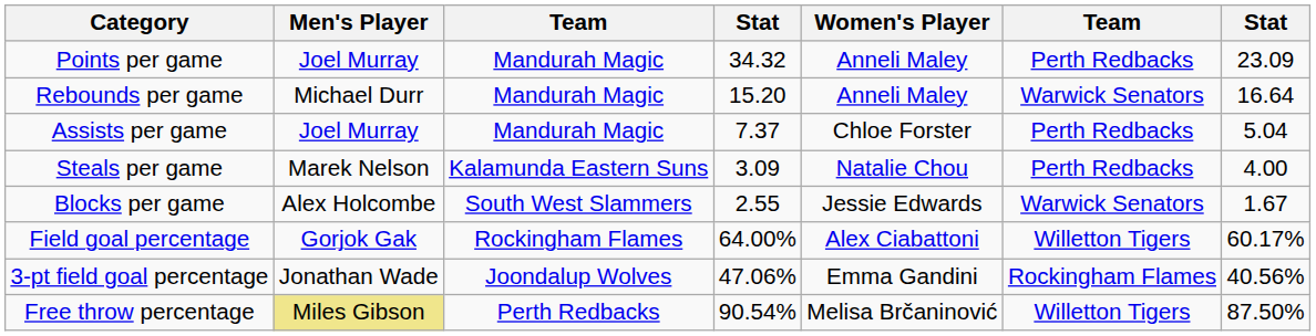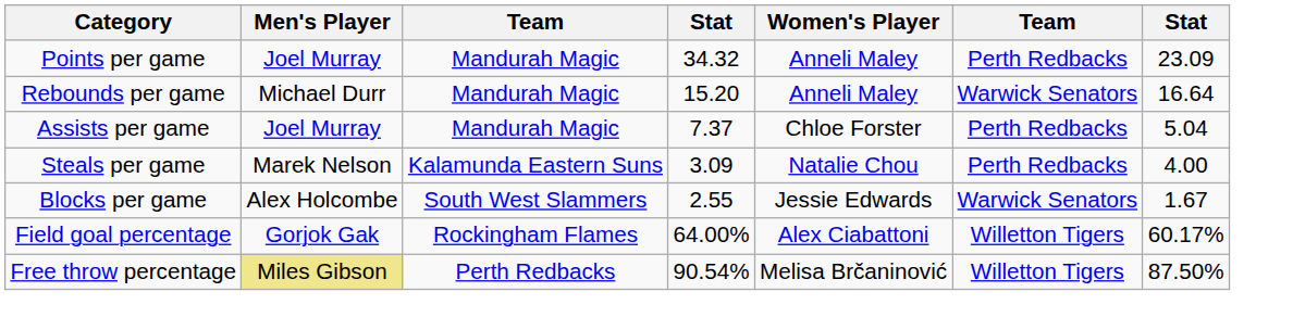 <table class="wikitable" style="text-align:center">
 <tr>
 <th>Category</th>
 <th>Men's Player</th>
 <th>Team</th>
 <th>Stat</th>
 <th>Women's Player</th>
 <th>Team</th>
 <th>Stat</th>
 </tr>
 <tr>
 <td><a href='#'>Points</a> per game</td>
 <td><a href='#'>Joel Murray</a></td>
 <td><a href='#'>Mandurah Magic</a></td>
 <td>34.32</td>
 <td><a href='#'>Anneli Maley</a></td>
 <td><a href='#'>Perth Redbacks</a></td>
 <td>23.09</td>
 </tr>
 <tr>
 <td><a href='#'>Rebounds</a> per game</td>
 <td>Michael Durr</td>
 <td><a href='#'>Mandurah Magic</a></td>
 <td>15.20</td>
 <td><a href='#'>Anneli Maley</a></td>
 <td><a href='#'>Warwick Senators</a></td>
 <td>16.64</td>
 </tr>
 <tr>
 <td><a href='#'>Assists</a> per game</td>
 <td><a href='#'>Joel Murray</a></td>
 <td><a href='#'>Mandurah Magic</a></td>
 <td>7.37</td>
 <td>Chloe Forster</td>
 <td><a href='#'>Perth Redbacks</a></td>
 <td>5.04</td>
 </tr>
 <tr>
 <td><a href='#'>Steals</a> per game</td>
 <td>Marek Nelson</td>
 <td><a href='#'>Kalamunda Eastern Suns</a></td>
 <td>3.09</td>
 <td><a href='#'>Natalie Chou</a></td>
 <td><a href='#'>Perth Redbacks</a></td>
 <td>4.00</td>
 </tr>
 <tr>
 <td><a href='#'>Blocks</a> per game</td>
 <td>Alex Holcombe</td>
 <td><a href='#'>South West Slammers</a></td>
 <td>2.55</td>
 <td>Jessie Edwards</td>
 <td><a href='#'>Warwick Senators</a></td>
 <td>1.67</td>
 </tr>
 <tr>
 <td><a href='#'>Field goal percentage</a></td>
 <td><a href='#'>Gorjok Gak</a></td>
 <td><a href='#'>Rockingham Flames</a></td>
 <td>64.00%</td>
 <td><a href='#'>Alex Ciabattoni</a></td>
 <td><a href='#'>Willetton Tigers</a></td>
 <td>60.17%</td>
 </tr>
 <tr>
-<td><a href='#'>3-pt field goal</a> percentage</td>
-<td>Jonathan Wade</td>
-<td><a href='#'>Joondalup Wolves</a></td>
-<td>47.06%</td>
-<td>Emma Gandini</td>
-<td><a href='#'>Rockingham Flames</a></td>
-<td>40.56%</td>
-</tr>
-<tr>
 <td><a href='#'>Free throw</a> percentage</td>
 <td style="background: khaki;">Miles Gibson</td>
 <td><a href='#'>Perth Redbacks</a></td>
 <td>90.54%</td>
 <td>Melisa Brčaninović</td>
 <td><a href='#'>Willetton Tigers</a></td>
 <td>87.50%</td>
 </tr>
 </table>
